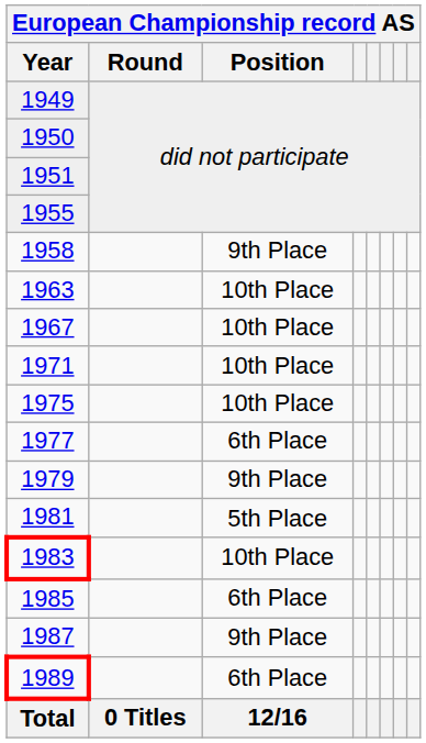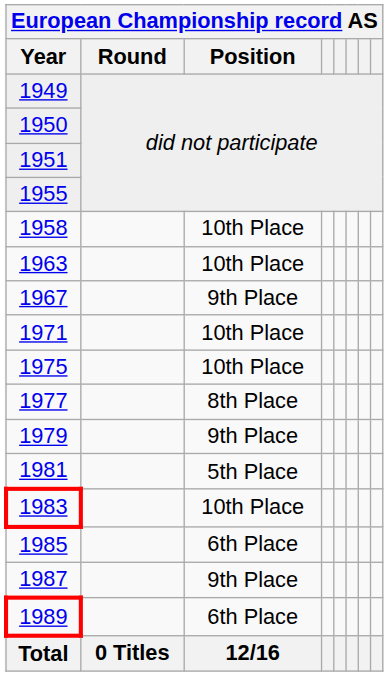 <table class="wikitable" style="text-align: center;">
 <tr>
 <th colspan=8><a href='#'>European Championship record</a> AS </th>
 </tr>
 <tr>
 <th>Year</th>
 <th>Round</th>
 <th>Position</th>
 <th></th>
 <th></th>
 <th></th>
 <th></th>
 <th></th>
 </tr>
 <tr bgcolor="efefef">
 <td> <a href='#'>1949</a></td>
 <td colspan=7 rowspan=4 align=center><em>did not participate</em></td>
 </tr>
 <tr bgcolor="efefef">
 <td> <a href='#'>1950</a></td>
 </tr>
 <tr bgcolor="efefef">
 <td> <a href='#'>1951</a></td>
 </tr>
 <tr bgcolor="efefef">
 <td> <a href='#'>1955</a></td>
 </tr>
 <tr>
 <td> <a href='#'>1958</a></td>
 <td></td>
-<td>9th Place</td>
+<td>10th Place</td>
 <td></td>
 <td></td>
 <td></td>
 <td></td>
 <td></td>
 </tr>
 <tr>
 <td> <a href='#'>1963</a></td>
 <td></td>
 <td>10th Place</td>
 <td></td>
 <td></td>
 <td></td>
 <td></td>
 <td></td>
 </tr>
 <tr>
 <td> <a href='#'>1967</a></td>
 <td></td>
-<td>10th Place</td>
+<td>9th Place</td>
 <td></td>
 <td></td>
 <td></td>
 <td></td>
 <td></td>
 </tr>
 <tr>
 <td> <a href='#'>1971</a></td>
 <td></td>
 <td>10th Place</td>
 <td></td>
 <td></td>
 <td></td>
 <td></td>
 <td></td>
 </tr>
 <tr>
 <td> <a href='#'>1975</a></td>
 <td></td>
 <td>10th Place</td>
 <td></td>
 <td></td>
 <td></td>
 <td></td>
 <td></td>
 </tr>
 <tr>
 <td> <a href='#'>1977</a></td>
 <td></td>
-<td>6th Place</td>
+<td>8th Place</td>
 <td></td>
 <td></td>
 <td></td>
 <td></td>
 <td></td>
 </tr>
 <tr>
 <td> <a href='#'>1979</a></td>
 <td></td>
 <td>9th Place</td>
 <td></td>
 <td></td>
 <td></td>
 <td></td>
 <td></td>
 </tr>
 <tr>
 <td> <a href='#'>1981</a></td>
 <td></td>
 <td>5th Place</td>
 <td></td>
 <td></td>
 <td></td>
 <td></td>
 <td></td>
 </tr>
 <tr>
 <td style="border: 3px solid red"> <a href='#'>1983</a></td>
 <td></td>
 <td>10th Place</td>
 <td></td>
 <td></td>
 <td></td>
 <td></td>
 <td></td>
 </tr>
 <tr>
 <td> <a href='#'>1985</a></td>
 <td></td>
 <td>6th Place</td>
 <td></td>
 <td></td>
 <td></td>
 <td></td>
 <td></td>
 </tr>
 <tr>
 <td> <a href='#'>1987</a></td>
 <td></td>
 <td>9th Place</td>
 <td></td>
 <td></td>
 <td></td>
 <td></td>
 <td></td>
 </tr>
 <tr>
 <td style="border: 3px solid red"> <a href='#'>1989</a></td>
 <td></td>
 <td>6th Place</td>
 <td></td>
 <td></td>
 <td></td>
 <td></td>
 <td></td>
 </tr>
 <tr>
 <th>Total</th>
 <th>0 Titles</th>
 <th>12/16</th>
 <th></th>
 <th></th>
 <th></th>
 <th></th>
 <th></th>
 </tr>
 </table>
